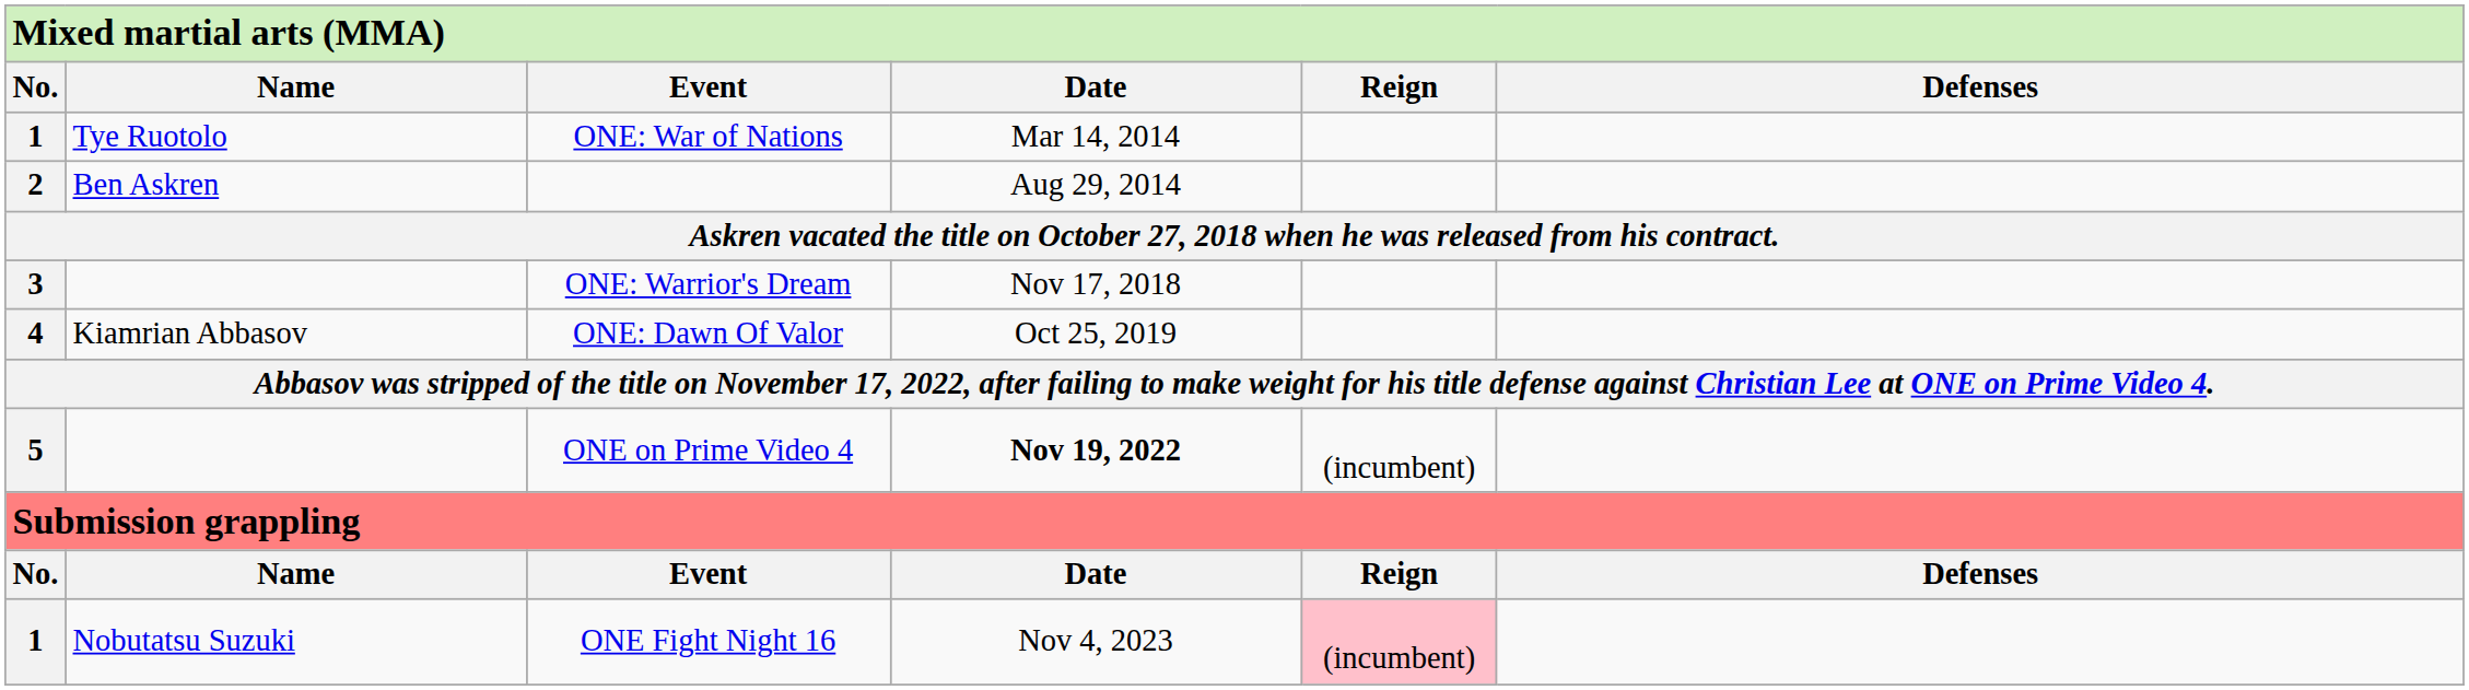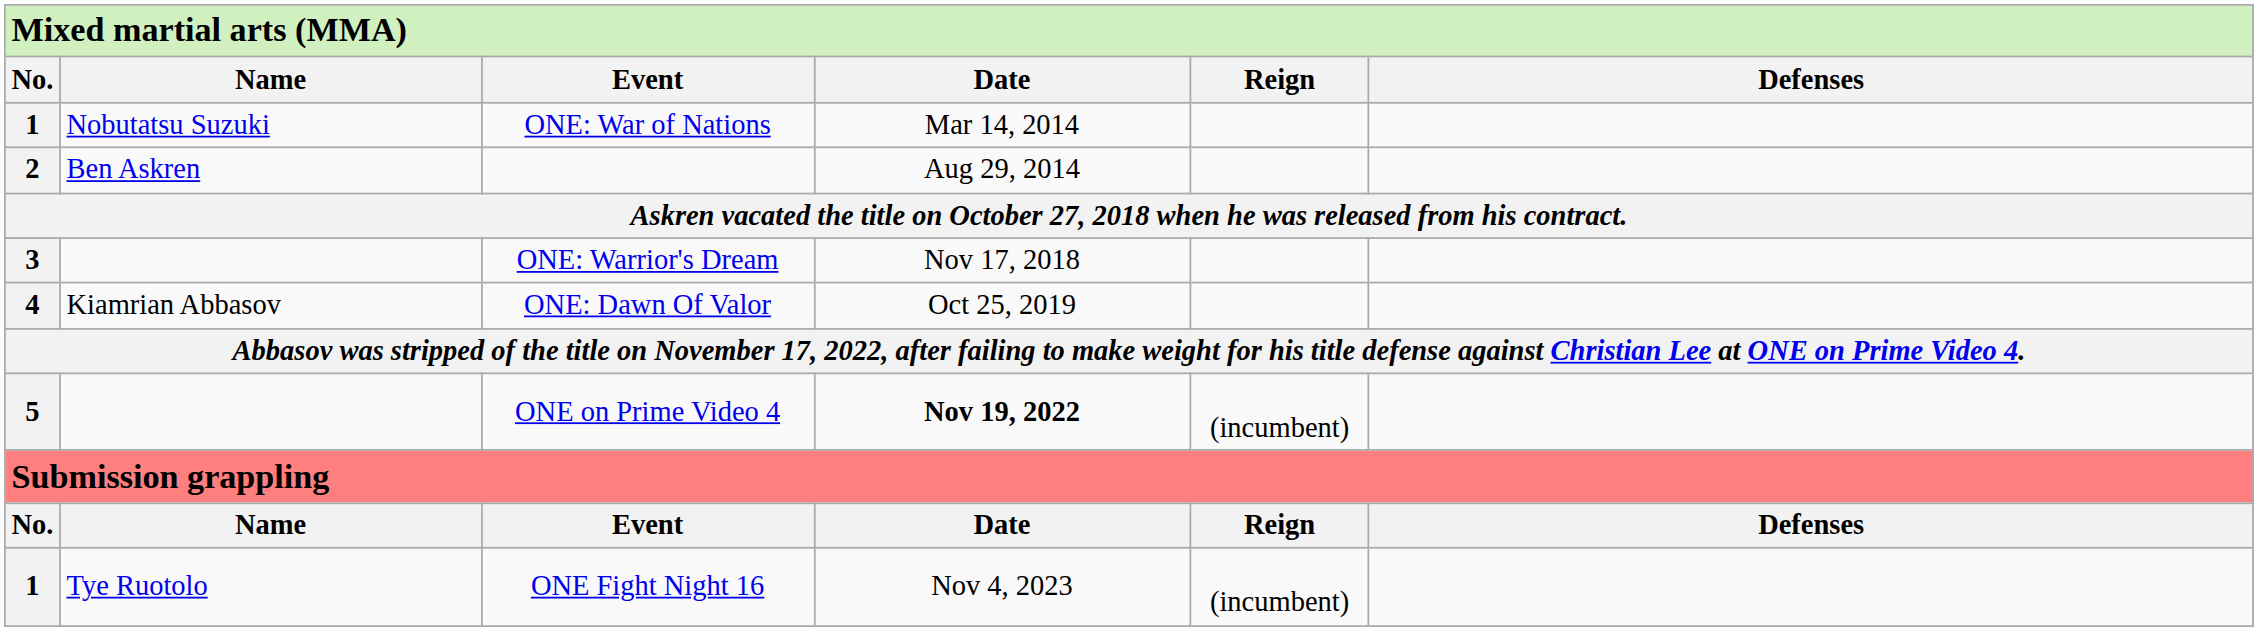 <table class="wikitable" width=100%>
 <tr>
 <td align=left colspan="6" bgcolor="#D0F0C0"><big><strong>Mixed martial arts (MMA)</strong></big></td>
 </tr>
 <tr>
 <th width=1%>No.</th>
 <th width=19%>Name</th>
 <th width=15%>Event</th>
 <th width=17%>Date</th>
 <th width=8%>Reign</th>
 <th width=40%>Defenses</th>
 </tr>
 <tr>
 <th>1</th>
-<td> <a href='#'>Tye Ruotolo</a> <br></td>
+<td align=left> <a href='#'>Nobutatsu Suzuki</a> <br> </td>
 <td align=center><a href='#'>ONE: War of Nations</a><br></td>
 <td align=center>Mar 14, 2014</td>
 <td align=center></td>
 <td></td>
 </tr>
 <tr>
 <th>2</th>
 <td align=left> <a href='#'>Ben Askren</a></td>
 <td align=center><br></td>
 <td align=center>Aug 29, 2014</td>
 <td align=center></td>
 <td><br></td>
 </tr>
 <tr>
 <th colspan=6 align=center><em>Askren vacated the title on October 27, 2018 when he was released from his contract.</em></th>
 </tr>
 <tr>
 <th>3</th>
 <td align=left><br> </td>
 <td align=center><a href='#'>ONE: Warrior's Dream</a><br></td>
 <td align=center>Nov 17, 2018</td>
 <td align=center></td>
 <td><br></td>
 </tr>
 <tr>
 <th>4</th>
 <td align=left> Kiamrian Abbasov</td>
 <td align=center><a href='#'>ONE: Dawn Of Valor</a><br></td>
 <td align=center>Oct 25, 2019</td>
 <td align=center></td>
 <td><br></td>
 </tr>
 <tr>
 <th colspan=6 align=center><em>Abbasov was stripped of the title on November 17, 2022, after failing to make weight for his title defense against <a href='#'>Christian Lee</a> at <a href='#'>ONE on Prime Video 4</a>.</em></th>
 </tr>
 <tr>
 <th>5</th>
 <td><br></td>
 <td align=center><a href='#'>ONE on Prime Video 4</a><br></td>
 <td align=center><strong>Nov 19, 2022</strong></td>
 <td align=center><br>(incumbent)<br></td>
 <td></td>
 </tr>
 <tr>
 <td align=left colspan="6" bgcolor="#FF7F7F"><big><strong>Submission grappling</strong></big></td>
 </tr>
 <tr>
 <th width=1%>No.</th>
 <th width=19%>Name</th>
 <th width=15%>Event</th>
 <th width=17%>Date</th>
 <th width=8%>Reign</th>
 <th width=40%>Defenses</th>
 </tr>
 <tr>
 <th>1</th>
-<td align=left> <a href='#'>Nobutatsu Suzuki</a> <br> </td>
+<td> <a href='#'>Tye Ruotolo</a> <br></td>
 <td align=center><a href='#'>ONE Fight Night 16</a><br></td>
 <td align=center>Nov 4, 2023</td>
-<td align=center style="background: pink;"><br>(incumbent)<br></td>
+<td align=center><br>(incumbent)<br></td>
 <td><br><br></td>
 </tr>
 </table>
